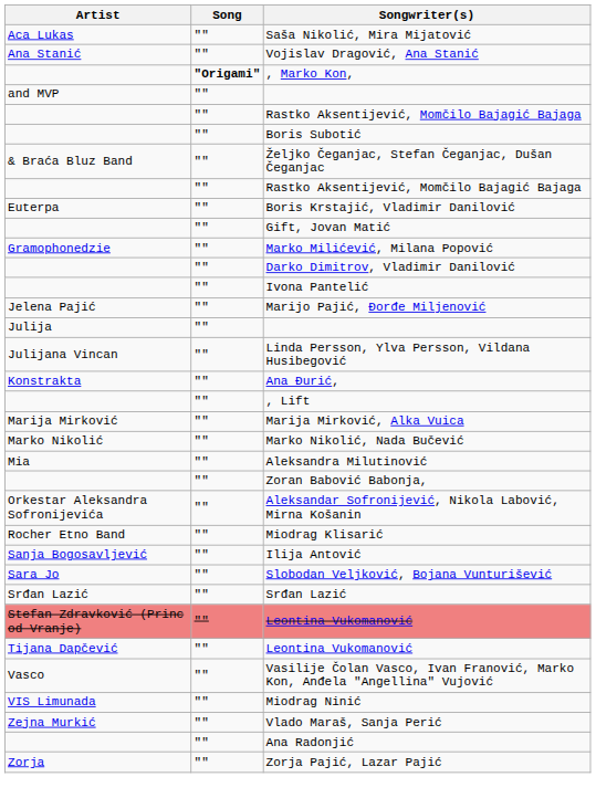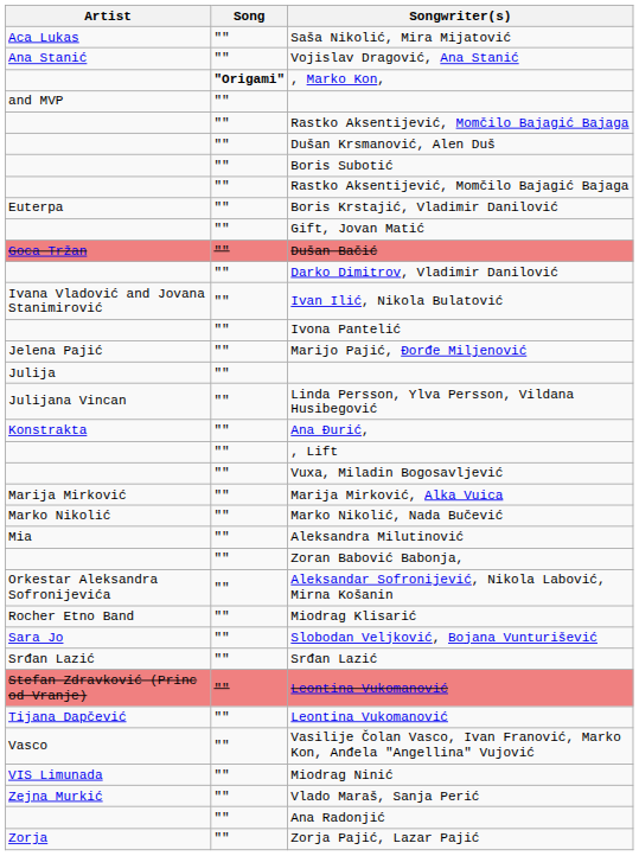 <table class="sortable wikitable" style="margin: 1em auto 1em auto">
 <tr>
 <th>Artist</th>
 <th>Song</th>
 <th class="unsortable">Songwriter(s)</th>
 </tr>
 <tr>
 <td><a href='#'>Aca Lukas</a></td>
 <td>"" </td>
 <td>Saša Nikolić, Mira Mijatović</td>
 </tr>
 <tr>
 <td><a href='#'>Ana Stanić</a></td>
 <td>"" </td>
 <td>Vojislav Dragović, <a href='#'>Ana Stanić</a></td>
 </tr>
 <tr>
 <td></td>
 <td><strong>"Origami" </strong></td>
 <td>, <a href='#'>Marko Kon</a>, </td>
 </tr>
 <tr>
 <td> and MVP</td>
 <td>"" </td>
 <td></td>
 </tr>
 <tr>
 <td></td>
 <td>"" </td>
 <td>Rastko Aksentijević, <a href='#'>Momčilo Bajagić Bajaga</a></td>
 </tr>
 <tr>
 <td></td>
 <td>"" </td>
-<td>Boris Subotić</td>
+<td>Dušan Krsmanović, Alen Duš</td>
 </tr>
 <tr>
-<td> & Braća Bluz Band</td>
+<td></td>
 <td>"" </td>
-<td>Željko Čeganjac, Stefan Čeganjac,  Dušan Čeganjac</td>
+<td>Boris Subotić</td>
 </tr>
 <tr>
 <td></td>
 <td>"" </td>
 <td>Rastko Aksentijević, Momčilo Bajagić Bajaga</td>
 </tr>
 <tr>
 <td>Euterpa</td>
 <td>"" </td>
 <td>Boris Krstajić, Vladimir Danilović</td>
 </tr>
 <tr>
 <td></td>
 <td>"" </td>
 <td>Gift, Jovan Matić</td>
 </tr>
 <tr>
-<td><a href='#'>Gramophonedzie</a></td>
-<td>"" </td>
-<td><a href='#'>Marko Milićević</a>, Milana Popović</td>
+<td style="background:#F08080"><s><a href='#'>Goca Tržan</a></s></td>
+<td style="background:#F08080"><s>"" </s></td>
+<td style="background:#F08080"><s>Dušan Bačić</s></td>
 </tr>
 <tr>
 <td></td>
 <td>"" </td>
 <td><a href='#'>Darko Dimitrov</a>, Vladimir Danilović</td>
+</tr>
+<tr>
+<td>Ivana Vladović and Jovana Stanimirović</td>
+<td>"" </td>
+<td><a href='#'>Ivan Ilić</a>, Nikola Bulatović</td>
 </tr>
 <tr>
 <td></td>
 <td>"" </td>
 <td>Ivona Pantelić</td>
 </tr>
 <tr>
 <td>Jelena Pajić</td>
 <td>"" </td>
 <td>Marijo Pajić, <a href='#'>Đorđe Miljenović</a></td>
 </tr>
 <tr>
 <td>Julija</td>
 <td>"" </td>
 <td></td>
 </tr>
 <tr>
 <td>Julijana Vincan</td>
 <td>"" </td>
 <td>Linda Persson, Ylva Persson, Vildana Husibegović</td>
 </tr>
 <tr>
 <td><a href='#'>Konstrakta</a></td>
 <td>""</td>
 <td><a href='#'>Ana Đurić</a>, </td>
 </tr>
 <tr>
 <td></td>
 <td>"" </td>
 <td>, Lift</td>
 </tr>
 <tr>
+<td></td>
+<td>"" </td>
+<td>Vuxa, Miladin Bogosavljević</td>
+</tr>
+<tr>
 <td>Marija Mirković</td>
 <td>"" </td>
 <td>Marija Mirković, <a href='#'>Alka Vuica</a></td>
 </tr>
 <tr>
 <td>Marko Nikolić</td>
 <td>"" </td>
 <td>Marko Nikolić, Nada Bučević</td>
 </tr>
 <tr>
 <td>Mia</td>
 <td>"" </td>
 <td>Aleksandra Milutinović</td>
 </tr>
 <tr>
 <td></td>
 <td>"" </td>
 <td>Zoran Babović Babonja, </td>
 </tr>
 <tr>
 <td>Orkestar Aleksandra Sofronijevića</td>
 <td>"" </td>
 <td><a href='#'>Aleksandar Sofronijević</a>, Nikola Labović, Mirna Košanin</td>
 </tr>
 <tr>
 <td>Rocher Etno Band</td>
 <td>"" </td>
 <td>Miodrag Klisarić</td>
-</tr>
-<tr>
-<td><a href='#'>Sanja Bogosavljević</a></td>
-<td>"" </td>
-<td>Ilija Antović</td>
 </tr>
 <tr>
 <td><a href='#'>Sara Jo</a></td>
 <td>"" </td>
 <td><a href='#'>Slobodan Veljković</a>, <a href='#'>Bojana Vunturišević</a></td>
 </tr>
 <tr>
 <td>Srđan Lazić</td>
 <td>"" </td>
 <td>Srđan Lazić</td>
 </tr>
 <tr>
 <td style="background:#F08080"><s>Stefan Zdravković (Princ od Vranje)</s></td>
 <td style="background:#F08080"><s>"" </s></td>
 <td style="background:#F08080"><s><a href='#'>Leontina Vukomanović</a></s></td>
 </tr>
 <tr>
 <td><a href='#'>Tijana Dapčević</a></td>
 <td>"" </td>
 <td><a href='#'>Leontina Vukomanović</a></td>
 </tr>
 <tr>
 <td>Vasco</td>
 <td>"" </td>
 <td>Vasilije Čolan Vasco, Ivan Franović, Marko Kon, Anđela "Angellina" Vujović</td>
 </tr>
 <tr>
 <td><a href='#'>VIS Limunada</a></td>
 <td>"" </td>
 <td>Miodrag Ninić</td>
 </tr>
 <tr>
 <td><a href='#'>Zejna Murkić</a></td>
 <td>"" </td>
 <td>Vlado Maraš, Sanja Perić</td>
 </tr>
 <tr>
 <td></td>
 <td>"" </td>
 <td>Ana Radonjić</td>
 </tr>
 <tr>
 <td><a href='#'>Zorja</a></td>
 <td>"" </td>
 <td>Zorja Pajić, Lazar Pajić</td>
 </tr>
 </table>
